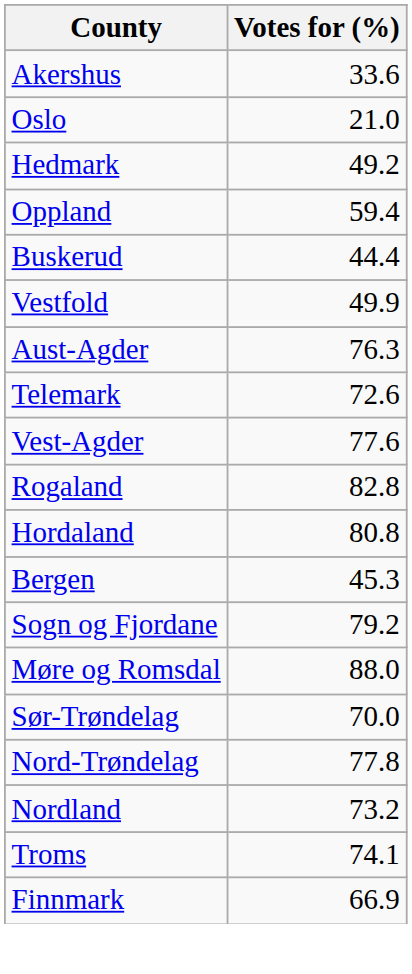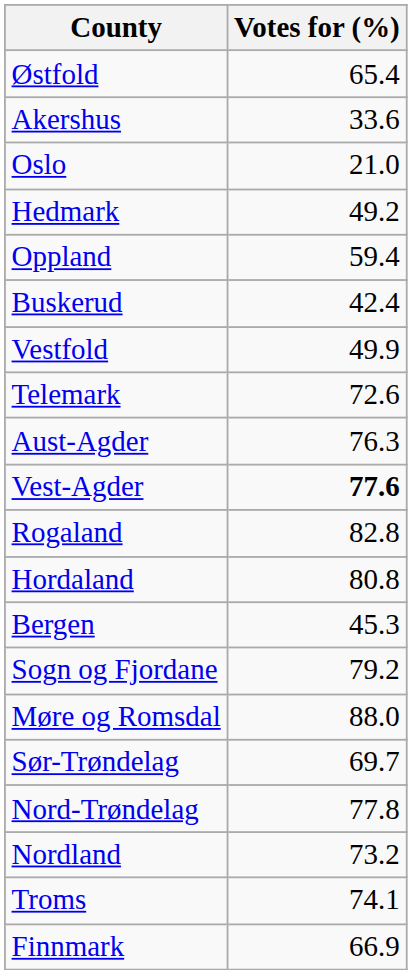 <table class="wikitable sortable">
 <tr>
 <th>County</th>
 <th>Votes for (%)</th>
+</tr>
+<tr>
+<td><a href='#'>Østfold</a></td>
+<td align="right">65.4</td>
 </tr>
 <tr>
 <td><a href='#'>Akershus</a></td>
 <td align="right">33.6</td>
 </tr>
 <tr>
 <td><a href='#'>Oslo</a></td>
 <td align="right">21.0</td>
 </tr>
 <tr>
 <td><a href='#'>Hedmark</a></td>
 <td align="right">49.2</td>
 </tr>
 <tr>
 <td><a href='#'>Oppland</a></td>
 <td align="right">59.4</td>
 </tr>
 <tr>
 <td><a href='#'>Buskerud</a></td>
-<td align="right">44.4</td>
+<td align="right">42.4</td>
 </tr>
 <tr>
 <td><a href='#'>Vestfold</a></td>
 <td align="right">49.9</td>
 </tr>
 <tr>
+<td><a href='#'>Telemark</a></td>
+<td align="right">72.6</td>
+</tr>
+<tr>
 <td><a href='#'>Aust-Agder</a></td>
 <td align="right">76.3</td>
 </tr>
 <tr>
-<td><a href='#'>Telemark</a></td>
-<td align="right">72.6</td>
-</tr>
-<tr>
 <td><a href='#'>Vest-Agder</a></td>
-<td align="right">77.6</td>
+<td align="right"><strong>77.6</strong></td>
 </tr>
 <tr>
 <td><a href='#'>Rogaland</a></td>
 <td align="right">82.8</td>
 </tr>
 <tr>
 <td><a href='#'>Hordaland</a></td>
 <td align="right">80.8</td>
 </tr>
 <tr>
 <td><a href='#'>Bergen</a></td>
 <td align="right">45.3</td>
 </tr>
 <tr>
 <td><a href='#'>Sogn og Fjordane</a></td>
 <td align="right">79.2</td>
 </tr>
 <tr>
 <td><a href='#'>Møre og Romsdal</a></td>
 <td align="right">88.0</td>
 </tr>
 <tr>
 <td><a href='#'>Sør-Trøndelag</a></td>
-<td align="right">70.0</td>
+<td align="right">69.7</td>
 </tr>
 <tr>
 <td><a href='#'>Nord-Trøndelag</a></td>
 <td align="right">77.8</td>
 </tr>
 <tr>
 <td><a href='#'>Nordland</a></td>
 <td align="right">73.2</td>
 </tr>
 <tr>
 <td><a href='#'>Troms</a></td>
 <td align="right">74.1</td>
 </tr>
 <tr>
 <td><a href='#'>Finnmark</a></td>
 <td align="right">66.9</td>
 </tr>
 </table>
